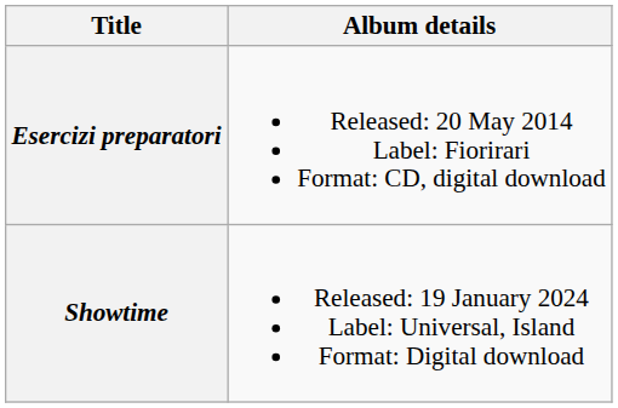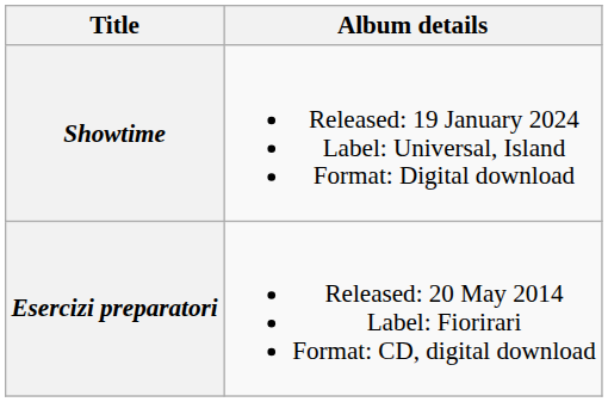 <table class="wikitable plainrowheaders" style="text-align:center;">
 <tr>
 <th scope="col">Title</th>
 <th scope="col">Album details</th>
 </tr>
 <tr>
+<th scope="row"><em>Showtime</em></th>
+<td><br><ul><li>Released: 19 January 2024</li><li>Label: Universal, Island</li><li>Format: Digital download</li></ul></td>
+</tr>
+<tr>
 <th scope="row"><em>Esercizi preparatori</em></th>
 <td><br><ul><li>Released: 20 May 2014</li><li>Label: Fiorirari</li><li>Format: CD, digital download</li></ul></td>
 </tr>
-<tr>
-<th scope="row"><em>Showtime</em></th>
-<td><br><ul><li>Released: 19 January 2024</li><li>Label: Universal, Island</li><li>Format: Digital download</li></ul></td>
-</tr>
 </table>
